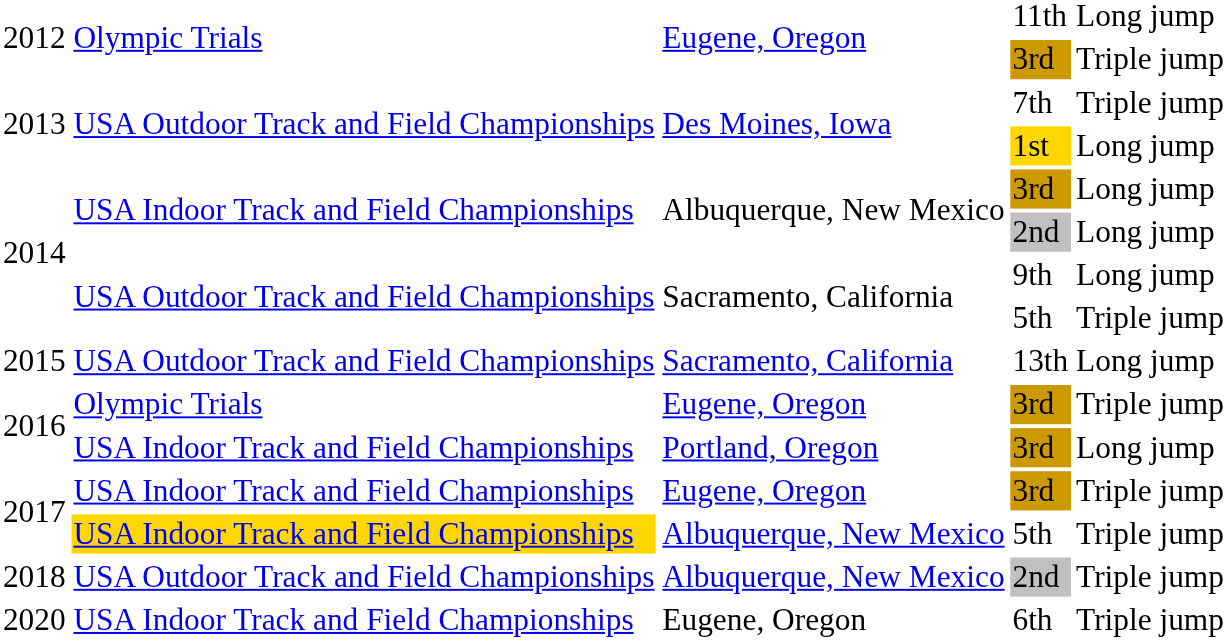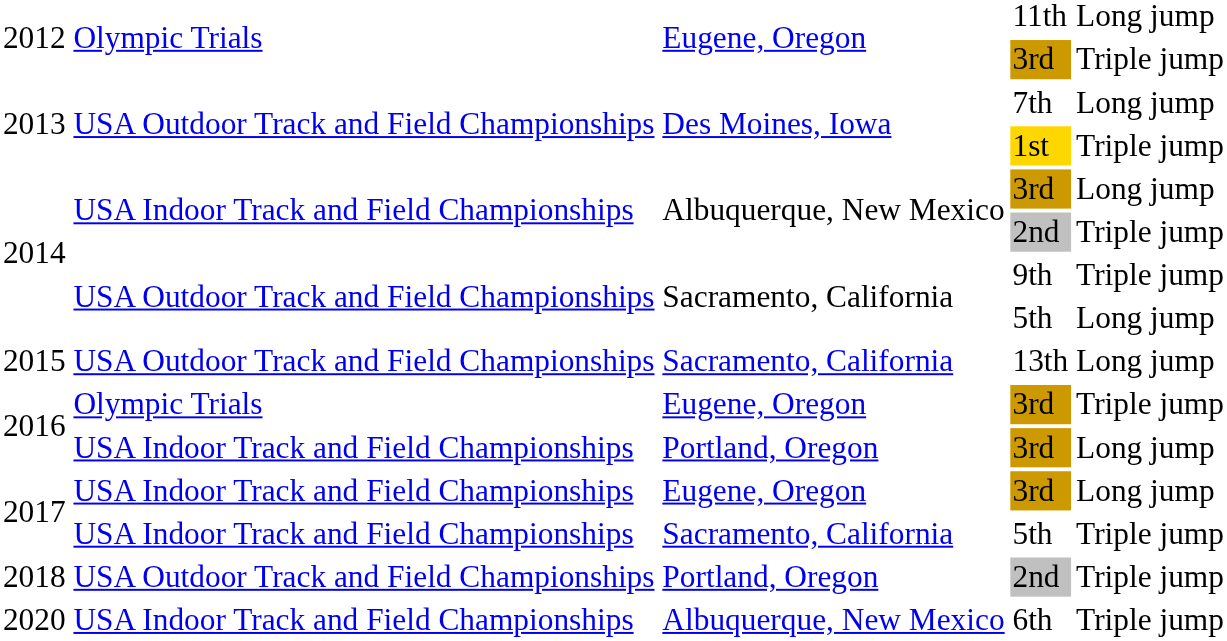 <table>
 <tr>
 <td rowspan=2>2012</td>
 <td rowspan=2><a href='#'>Olympic Trials</a></td>
 <td rowspan=2><a href='#'>Eugene, Oregon</a></td>
 <td>11th</td>
 <td>Long jump</td>
 <td></td>
 </tr>
 <tr>
 <td bgcolor=cc9900>3rd</td>
 <td>Triple jump</td>
 <td></td>
 </tr>
 <tr>
 <td rowspan=2>2013</td>
 <td rowspan=2><a href='#'>USA Outdoor Track and Field Championships</a></td>
 <td rowspan=2><a href='#'>Des Moines, Iowa</a></td>
 <td>7th</td>
-<td>Triple jump</td>
+<td>Long jump</td>
 <td></td>
 </tr>
 <tr>
 <td bgcolor=gold>1st</td>
-<td>Long jump</td>
+<td>Triple jump</td>
 <td></td>
 </tr>
 <tr>
 <td rowspan=4>2014</td>
 <td rowspan=2><a href='#'>USA Indoor Track and Field Championships</a></td>
 <td rowspan=2>Albuquerque, New Mexico</td>
 <td bgcolor=cc9900>3rd</td>
 <td>Long jump</td>
 <td></td>
 </tr>
 <tr>
 <td bgcolor=silver>2nd</td>
-<td>Long jump</td>
+<td>Triple jump</td>
 <td></td>
 </tr>
 <tr>
 <td rowspan=2><a href='#'>USA Outdoor Track and Field Championships</a></td>
 <td rowspan=2>Sacramento, California</td>
 <td>9th</td>
-<td>Long jump</td>
+<td>Triple jump</td>
 <td></td>
 </tr>
 <tr>
 <td>5th</td>
-<td>Triple jump</td>
+<td>Long jump</td>
 <td></td>
 </tr>
 <tr>
 <td>2015</td>
 <td><a href='#'>USA Outdoor Track and Field Championships</a></td>
 <td><a href='#'>Sacramento, California</a></td>
 <td>13th</td>
 <td>Long jump</td>
 <td></td>
 </tr>
 <tr>
 <td rowspan=2>2016</td>
 <td><a href='#'>Olympic Trials</a></td>
 <td><a href='#'>Eugene, Oregon</a></td>
 <td bgcolor=cc9900>3rd</td>
 <td>Triple jump</td>
 <td></td>
 </tr>
 <tr>
 <td><a href='#'>USA Indoor Track and Field Championships</a></td>
 <td><a href='#'>Portland, Oregon</a></td>
 <td bgcolor=cc9900>3rd</td>
 <td>Long jump</td>
 <td></td>
 </tr>
 <tr>
 <td rowspan=2>2017</td>
 <td><a href='#'>USA Indoor Track and Field Championships</a></td>
 <td><a href='#'>Eugene, Oregon</a></td>
 <td bgcolor=cc9900>3rd</td>
-<td>Triple jump</td>
+<td>Long jump</td>
 <td></td>
 </tr>
 <tr>
-<td style="background: gold;"><a href='#'>USA Indoor Track and Field Championships</a></td>
-<td><a href='#'>Albuquerque, New Mexico</a></td>
+<td><a href='#'>USA Indoor Track and Field Championships</a></td>
+<td><a href='#'>Sacramento, California</a></td>
 <td>5th</td>
 <td>Triple jump</td>
 <td></td>
 </tr>
 <tr>
 <td>2018</td>
 <td><a href='#'>USA Outdoor Track and Field Championships</a></td>
-<td><a href='#'>Albuquerque, New Mexico</a></td>
+<td><a href='#'>Portland, Oregon</a></td>
 <td bgcolor=silver>2nd</td>
 <td>Triple jump</td>
 <td></td>
 </tr>
 <tr>
 <td>2020</td>
 <td><a href='#'>USA Indoor Track and Field Championships</a></td>
-<td>Eugene, Oregon</td>
+<td><a href='#'>Albuquerque, New Mexico</a></td>
 <td>6th</td>
 <td>Triple jump</td>
 <td></td>
 </tr>
 </table>
